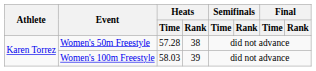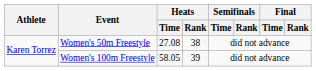 <table class=wikitable style="font-size:90%">
 <tr>
 <th rowspan="2">Athlete</th>
 <th rowspan="2">Event</th>
 <th colspan="2">Heats</th>
 <th colspan="2">Semifinals</th>
 <th colspan="2">Final</th>
 </tr>
 <tr>
 <th>Time</th>
 <th>Rank</th>
 <th>Time</th>
 <th>Rank</th>
 <th>Time</th>
 <th>Rank</th>
 </tr>
 <tr>
 <td rowspan="2"><a href='#'>Karen Torrez</a></td>
 <td><a href='#'>Women's 50m Freestyle</a></td>
-<td align=center>57.28</td>
+<td align=center>27.08</td>
 <td align=center>38</td>
 <td align=center colspan=4>did not advance</td>
 </tr>
 <tr>
 <td><a href='#'>Women's 100m Freestyle</a></td>
-<td align=center>58.03</td>
+<td align=center>58.05</td>
 <td align=center>39</td>
 <td align=center colspan=4>did not advance</td>
 </tr>
 </table>
